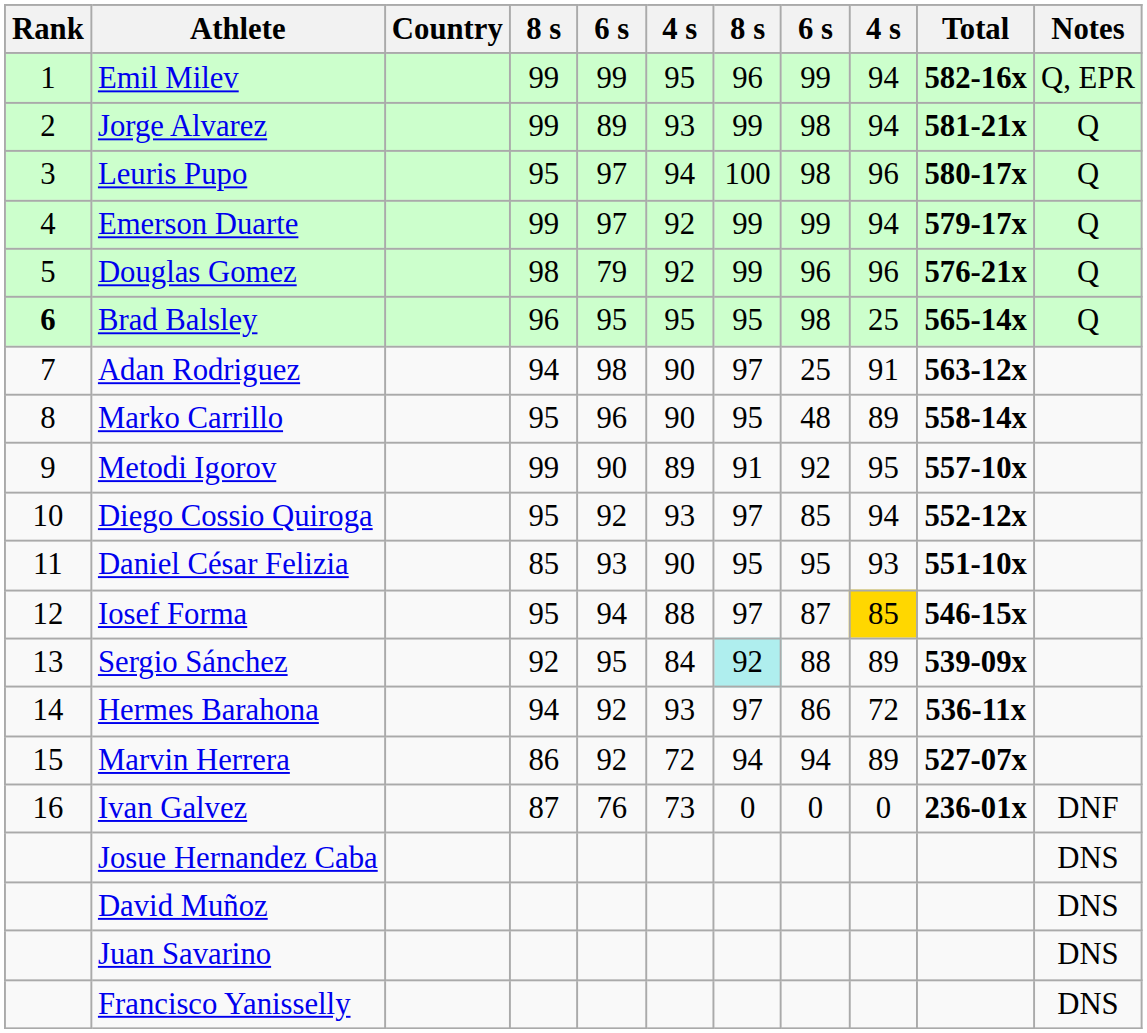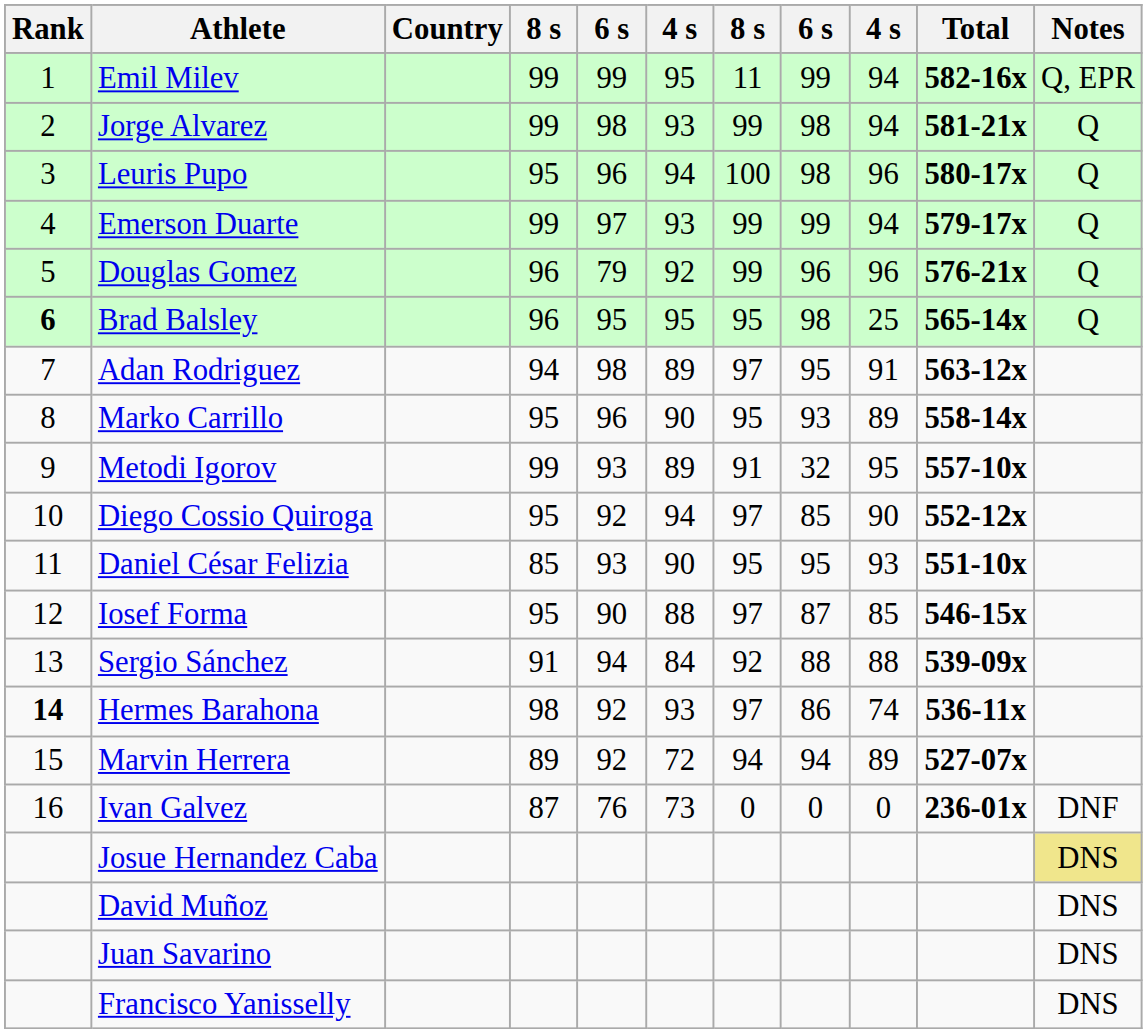 <table class="wikitable sortable" style="text-align:center">
 <tr>
 <th>Rank</th>
 <th>Athlete</th>
 <th>Country</th>
 <th class="sortable" style="width: 28px">8 s</th>
 <th class="sortable" style="width: 28px">6 s</th>
 <th class="sortable" style="width: 28px">4 s</th>
 <th class="sortable" style="width: 28px">8 s</th>
 <th class="sortable" style="width: 28px">6 s</th>
 <th class="sortable" style="width: 28px">4 s</th>
 <th>Total</th>
 <th class="unsortable">Notes</th>
 </tr>
 <tr bgcolor=ccffcc>
 <td>1</td>
 <td align=left><a href='#'>Emil Milev</a></td>
 <td align=left></td>
 <td>99</td>
 <td>99</td>
 <td>95</td>
-<td>96</td>
+<td>11</td>
 <td>99</td>
 <td>94</td>
 <td><strong>582-16x</strong></td>
 <td>Q, EPR</td>
 </tr>
 <tr bgcolor=ccffcc>
 <td>2</td>
 <td align=left><a href='#'>Jorge Alvarez</a></td>
 <td align=left></td>
 <td>99</td>
-<td>89</td>
+<td>98</td>
 <td>93</td>
 <td>99</td>
 <td>98</td>
 <td>94</td>
 <td><strong>581-21x</strong></td>
 <td>Q</td>
 </tr>
 <tr bgcolor=ccffcc>
 <td>3</td>
 <td align=left><a href='#'>Leuris Pupo</a></td>
 <td align=left></td>
 <td>95</td>
-<td>97</td>
+<td>96</td>
 <td>94</td>
 <td>100</td>
 <td>98</td>
 <td>96</td>
 <td><strong>580-17x</strong></td>
 <td>Q</td>
 </tr>
 <tr bgcolor=ccffcc>
 <td>4</td>
 <td align=left><a href='#'>Emerson Duarte</a></td>
 <td align=left></td>
 <td>99</td>
 <td>97</td>
-<td>92</td>
+<td>93</td>
 <td>99</td>
 <td>99</td>
 <td>94</td>
 <td><strong>579-17x</strong></td>
 <td>Q</td>
 </tr>
 <tr bgcolor=ccffcc>
 <td>5</td>
 <td align=left><a href='#'>Douglas Gomez</a></td>
 <td align=left></td>
-<td>98</td>
+<td>96</td>
 <td>79</td>
 <td>92</td>
 <td>99</td>
 <td>96</td>
 <td>96</td>
 <td><strong>576-21x</strong></td>
 <td>Q</td>
 </tr>
 <tr bgcolor=ccffcc>
 <td><strong>6</strong></td>
 <td align=left><a href='#'>Brad Balsley</a></td>
 <td align=left></td>
 <td>96</td>
 <td>95</td>
 <td>95</td>
 <td>95</td>
 <td>98</td>
 <td>25</td>
 <td><strong>565-14x</strong></td>
 <td>Q</td>
 </tr>
 <tr>
 <td>7</td>
 <td align=left><a href='#'>Adan Rodriguez</a></td>
 <td align=left></td>
 <td>94</td>
 <td>98</td>
-<td>90</td>
+<td>89</td>
 <td>97</td>
-<td>25</td>
+<td>95</td>
 <td>91</td>
 <td><strong>563-12x</strong></td>
 <td></td>
 </tr>
 <tr>
 <td>8</td>
 <td align=left><a href='#'>Marko Carrillo</a></td>
 <td align=left></td>
 <td>95</td>
 <td>96</td>
 <td>90</td>
 <td>95</td>
-<td>48</td>
+<td>93</td>
 <td>89</td>
 <td><strong>558-14x</strong></td>
 <td></td>
 </tr>
 <tr>
 <td>9</td>
 <td align=left><a href='#'>Metodi Igorov</a></td>
 <td align=left></td>
 <td>99</td>
-<td>90</td>
+<td>93</td>
 <td>89</td>
 <td>91</td>
-<td>92</td>
+<td>32</td>
 <td>95</td>
 <td><strong>557-10x</strong></td>
 <td></td>
 </tr>
 <tr>
 <td>10</td>
 <td align=left><a href='#'>Diego Cossio Quiroga</a></td>
 <td align=left></td>
 <td>95</td>
 <td>92</td>
-<td>93</td>
+<td>94</td>
 <td>97</td>
 <td>85</td>
-<td>94</td>
+<td>90</td>
 <td><strong>552-12x</strong></td>
 <td></td>
 </tr>
 <tr>
 <td>11</td>
 <td align=left><a href='#'>Daniel César Felizia</a></td>
 <td align=left></td>
 <td>85</td>
 <td>93</td>
 <td>90</td>
 <td>95</td>
 <td>95</td>
 <td>93</td>
 <td><strong>551-10x</strong></td>
 <td></td>
 </tr>
 <tr>
 <td>12</td>
 <td align=left><a href='#'>Iosef Forma</a></td>
 <td align=left></td>
 <td>95</td>
-<td>94</td>
+<td>90</td>
 <td>88</td>
 <td>97</td>
 <td>87</td>
-<td style="background: gold;">85</td>
+<td>85</td>
 <td><strong>546-15x</strong></td>
 <td></td>
 </tr>
 <tr>
 <td>13</td>
 <td align=left><a href='#'>Sergio Sánchez</a></td>
 <td align=left></td>
+<td>91</td>
+<td>94</td>
+<td>84</td>
 <td>92</td>
-<td>95</td>
-<td>84</td>
-<td style="background: paleturquoise;">92</td>
 <td>88</td>
-<td>89</td>
+<td>88</td>
 <td><strong>539-09x</strong></td>
 <td></td>
 </tr>
 <tr>
-<td>14</td>
+<td><strong>14</strong></td>
 <td align=left><a href='#'>Hermes Barahona</a></td>
 <td align=left></td>
-<td>94</td>
+<td>98</td>
 <td>92</td>
 <td>93</td>
 <td>97</td>
 <td>86</td>
-<td>72</td>
+<td>74</td>
 <td><strong>536-11x</strong></td>
 <td></td>
 </tr>
 <tr>
 <td>15</td>
 <td align=left><a href='#'>Marvin Herrera</a></td>
 <td align=left></td>
-<td>86</td>
+<td>89</td>
 <td>92</td>
 <td>72</td>
 <td>94</td>
 <td>94</td>
 <td>89</td>
 <td><strong>527-07x</strong></td>
 <td></td>
 </tr>
 <tr>
 <td>16</td>
 <td align=left><a href='#'>Ivan Galvez</a></td>
 <td align=left></td>
 <td>87</td>
 <td>76</td>
 <td>73</td>
 <td>0</td>
 <td>0</td>
 <td>0</td>
 <td><strong>236-01x</strong></td>
 <td>DNF</td>
 </tr>
 <tr>
 <td></td>
 <td align=left><a href='#'>Josue Hernandez Caba</a></td>
 <td align=left></td>
 <td></td>
 <td></td>
 <td></td>
 <td></td>
 <td></td>
 <td></td>
 <td></td>
-<td>DNS</td>
+<td style="background: khaki;">DNS</td>
 </tr>
 <tr>
 <td></td>
 <td align=left><a href='#'>David Muñoz</a></td>
 <td align=left></td>
 <td></td>
 <td></td>
 <td></td>
 <td></td>
 <td></td>
 <td></td>
 <td></td>
 <td>DNS</td>
 </tr>
 <tr>
 <td></td>
 <td align=left><a href='#'>Juan Savarino</a></td>
 <td align=left></td>
 <td></td>
 <td></td>
 <td></td>
 <td></td>
 <td></td>
 <td></td>
 <td></td>
 <td>DNS</td>
 </tr>
 <tr>
 <td></td>
 <td align=left><a href='#'>Francisco Yanisselly</a></td>
 <td align=left></td>
 <td></td>
 <td></td>
 <td></td>
 <td></td>
 <td></td>
 <td></td>
 <td></td>
 <td>DNS</td>
 </tr>
 </table>
